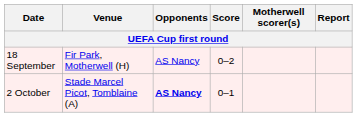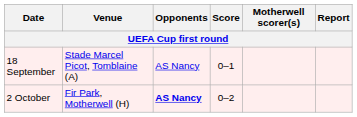 <table class="wikitable" width=90%>
 <tr>
 <th>Date</th>
 <th>Venue</th>
 <th>Opponents</th>
 <th>Score</th>
 <th>Motherwell scorer(s)</th>
 <th>Report</th>
 </tr>
 <tr>
 <th colspan=7><a href='#'>UEFA Cup first round</a></th>
 </tr>
 <tr bgcolor = "#FFEEEE">
 <td>18 September</td>
-<td><a href='#'>Fir Park</a>, <a href='#'>Motherwell</a> (H)</td>
+<td><a href='#'>Stade Marcel Picot</a>, <a href='#'>Tomblaine</a> (A)</td>
 <td> <a href='#'>AS Nancy</a></td>
-<td align=center>0–2</td>
+<td align=center>0–1</td>
 <td></td>
 <td></td>
 </tr>
 <tr bgcolor = "#FFEEEE">
 <td>2 October</td>
-<td><a href='#'>Stade Marcel Picot</a>, <a href='#'>Tomblaine</a> (A)</td>
+<td><a href='#'>Fir Park</a>, <a href='#'>Motherwell</a> (H)</td>
 <td><strong> <a href='#'>AS Nancy</a></strong></td>
-<td align=center>0–1</td>
+<td align=center>0–2</td>
 <td></td>
 <td></td>
 </tr>
 </table>
